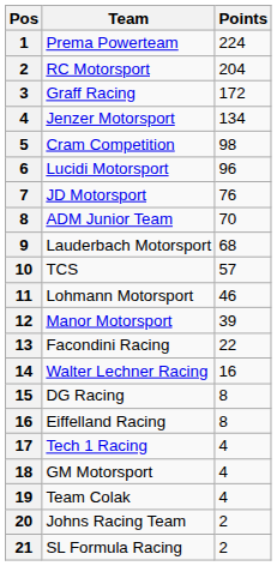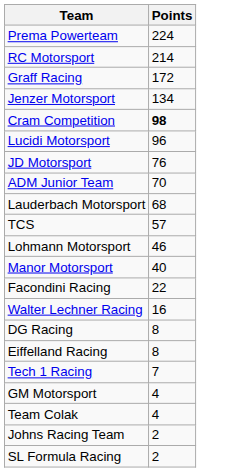 <table class="wikitable" style="font-size: 85%;">
 <tr>
-<th>Pos</th>
 <th>Team</th>
 <th>Points</th>
 </tr>
 <tr>
-<th>1</th>
 <td> <a href='#'>Prema Powerteam</a></td>
 <td>224</td>
 </tr>
 <tr>
-<th>2</th>
 <td> <a href='#'>RC Motorsport</a></td>
-<td>204</td>
+<td>214</td>
 </tr>
 <tr>
-<th>3</th>
 <td> <a href='#'>Graff Racing</a></td>
 <td>172</td>
 </tr>
 <tr>
-<th>4</th>
 <td> <a href='#'>Jenzer Motorsport</a></td>
 <td>134</td>
 </tr>
 <tr>
-<th>5</th>
 <td> <a href='#'>Cram Competition</a></td>
-<td>98</td>
+<td><strong>98</strong></td>
 </tr>
 <tr>
-<th>6</th>
 <td> <a href='#'>Lucidi Motorsport</a></td>
 <td>96</td>
 </tr>
 <tr>
-<th>7</th>
 <td> <a href='#'>JD Motorsport</a></td>
 <td>76</td>
 </tr>
 <tr>
-<th>8</th>
 <td> <a href='#'>ADM Junior Team</a></td>
 <td>70</td>
 </tr>
 <tr>
-<th>9</th>
 <td> Lauderbach Motorsport</td>
 <td>68</td>
 </tr>
 <tr>
-<th>10</th>
 <td> TCS</td>
 <td>57</td>
 </tr>
 <tr>
-<th>11</th>
 <td> Lohmann Motorsport</td>
 <td>46</td>
 </tr>
 <tr>
-<th>12</th>
 <td> <a href='#'>Manor Motorsport</a></td>
-<td>39</td>
+<td>40</td>
 </tr>
 <tr>
-<th>13</th>
 <td> Facondini Racing</td>
 <td>22</td>
 </tr>
 <tr>
-<th>14</th>
 <td> <a href='#'>Walter Lechner Racing</a></td>
 <td>16</td>
 </tr>
 <tr>
-<th>15</th>
 <td> DG Racing</td>
 <td>8</td>
 </tr>
 <tr>
-<th>16</th>
 <td> Eiffelland Racing</td>
 <td>8</td>
 </tr>
 <tr>
-<th>17</th>
 <td> <a href='#'>Tech 1 Racing</a></td>
-<td>4</td>
+<td>7</td>
 </tr>
 <tr>
-<th>18</th>
 <td> GM Motorsport</td>
 <td>4</td>
 </tr>
 <tr>
-<th>19</th>
 <td> Team Colak</td>
 <td>4</td>
 </tr>
 <tr>
-<th>20</th>
 <td> Johns Racing Team</td>
 <td>2</td>
 </tr>
 <tr>
-<th>21</th>
 <td> SL Formula Racing</td>
 <td>2</td>
 </tr>
 </table>
